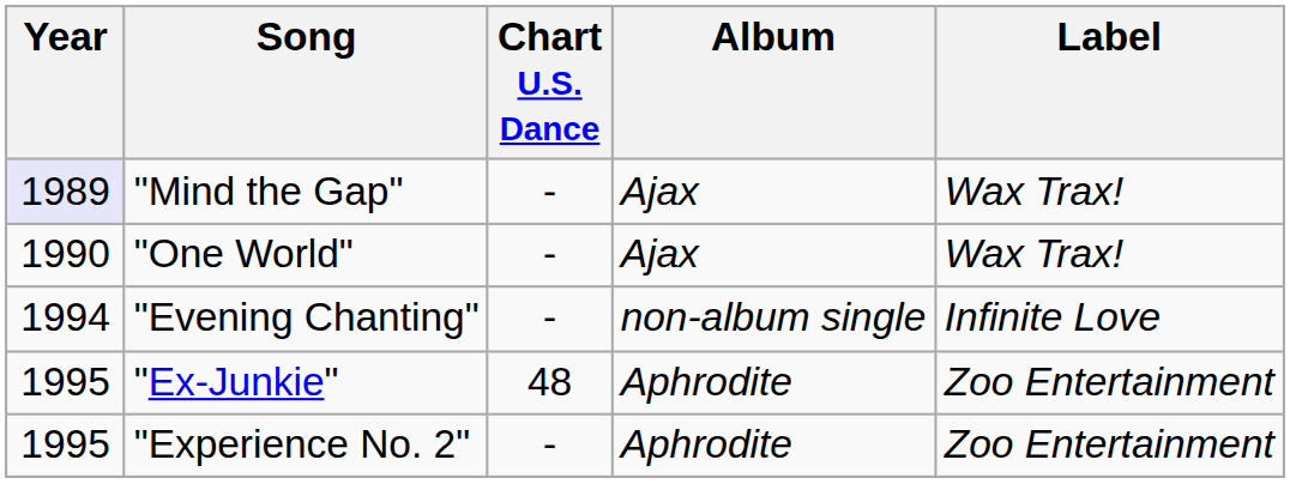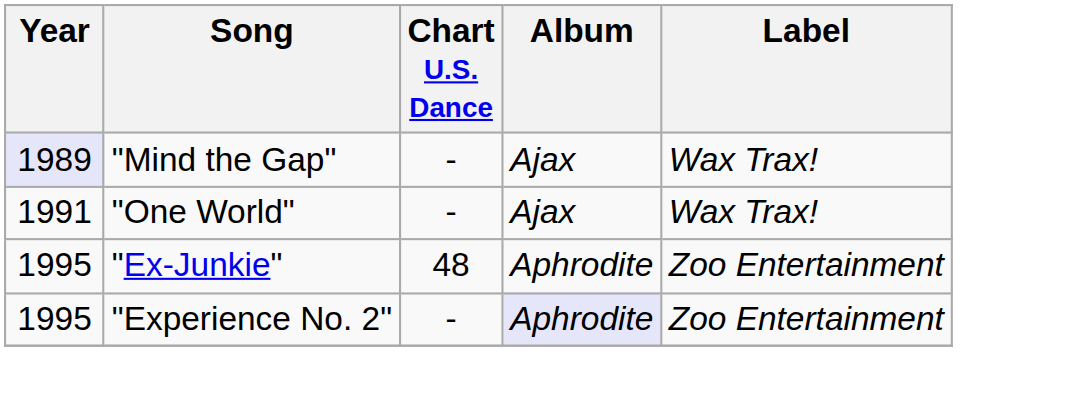 <table class="wikitable">
 <tr>
 <th align="center" valign="top" width="40">Year</th>
 <th align="left" valign="top">Song</th>
 <th align="center" valign="top" width="40">Chart<br><small><a href='#'>U.S. Dance</a></small></th>
 <th align="left" valign="top">Album</th>
 <th align="left" valign="top">Label</th>
 </tr>
 <tr>
 <td align="center" valign="top" style="background: lavender;">1989</td>
 <td align="left" valign="top">"Mind the Gap"</td>
 <td align="center" valign="top">-</td>
 <td align="left" valign="top"><em>Ajax</em></td>
 <td align="left" valign="top"><em>Wax Trax!</em></td>
 </tr>
 <tr>
-<td align="center" valign="top">1990</td>
+<td align="center" valign="top">1991</td>
 <td align="left" valign="top">"One World"</td>
 <td align="center" valign="top">-</td>
 <td align="left" valign="top"><em>Ajax</em></td>
 <td align="left" valign="top"><em>Wax Trax!</em></td>
-</tr>
-<tr>
-<td align="center" valign="top">1994</td>
-<td align="left" valign="top">"Evening Chanting"</td>
-<td align="center" valign="top">-</td>
-<td align="left" valign="top"><em>non-album single</em></td>
-<td align="left" valign="top"><em>Infinite Love</em></td>
 </tr>
 <tr>
 <td align="center" valign="top">1995</td>
 <td align="left" valign="top">"<a href='#'>Ex-Junkie</a>"</td>
 <td align="center" valign="top">48</td>
 <td align="left" valign="top"><em>Aphrodite</em></td>
 <td align="left" valign="top"><em>Zoo Entertainment</em></td>
 </tr>
 <tr>
 <td align="center" valign="top">1995</td>
 <td align="left" valign="top">"Experience No. 2"</td>
 <td align="center" valign="top">-</td>
-<td align="left" valign="top"><em>Aphrodite</em></td>
+<td align="left" valign="top" style="background: lavender;"><em>Aphrodite</em></td>
 <td align="left" valign="top"><em>Zoo Entertainment</em></td>
 </tr>
 <tr>
 </tr>
 </table>
